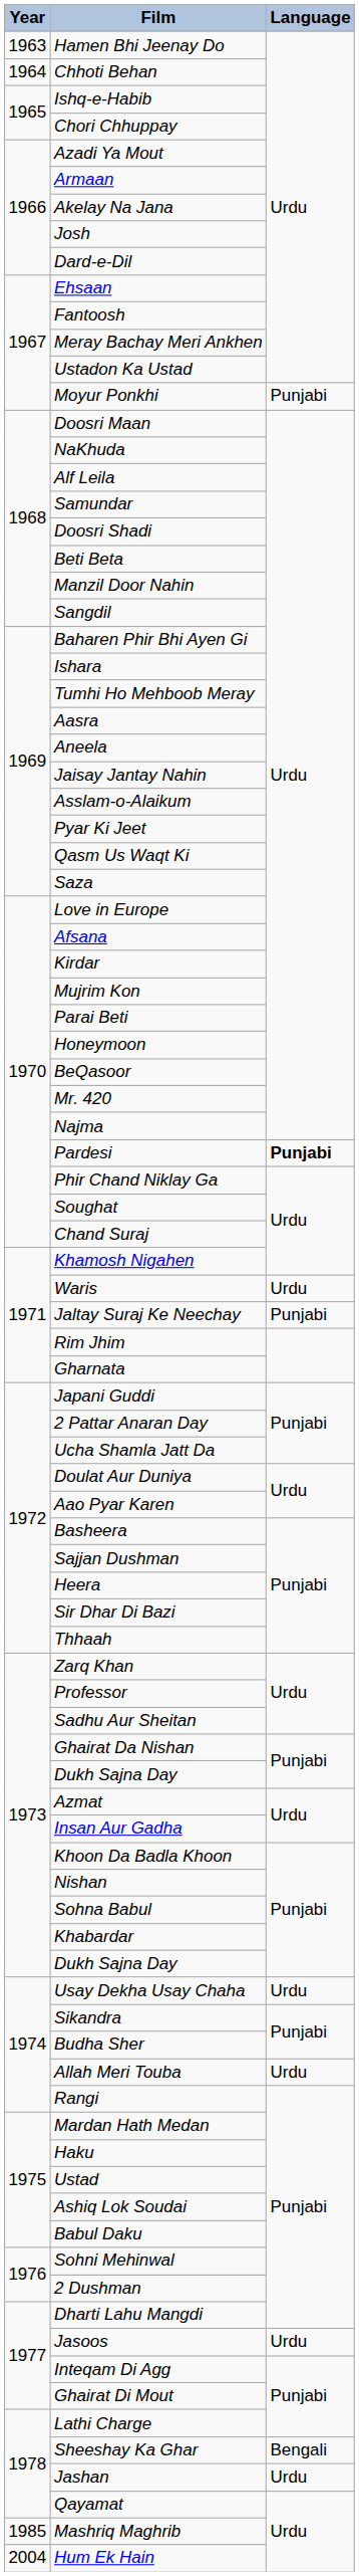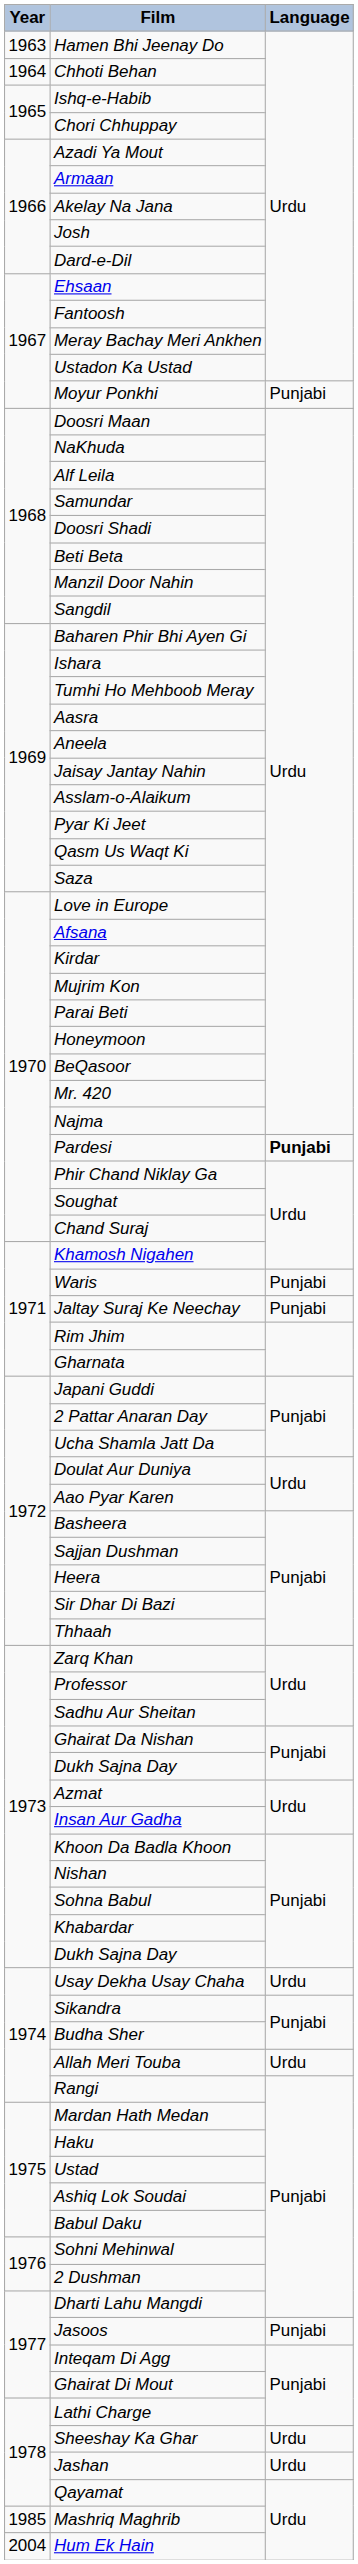 <table class="wikitable sortable plainrowheaders">
 <tr>
 <th style="background:#B0C4DE;">Year</th>
 <th style="background:#B0C4DE;">Film</th>
 <th style="background:#B0C4DE;">Language</th>
 </tr>
 <tr>
 <td>1963</td>
 <td><em>Hamen Bhi Jeenay Do</em></td>
 <td rowspan="13">Urdu</td>
 </tr>
 <tr>
 <td>1964</td>
 <td><em>Chhoti Behan</em></td>
 </tr>
 <tr>
 <td rowspan="2">1965</td>
 <td><em>Ishq-e-Habib</em></td>
 </tr>
 <tr>
 <td><em>Chori Chhuppay</em></td>
 </tr>
 <tr>
 <td rowspan="5">1966</td>
 <td><em>Azadi Ya Mout</em></td>
 </tr>
 <tr>
 <td><em><a href='#'>Armaan</a></em></td>
 </tr>
 <tr>
 <td><em>Akelay Na Jana</em></td>
 </tr>
 <tr>
 <td><em>Josh</em></td>
 </tr>
 <tr>
 <td><em>Dard-e-Dil</em></td>
 </tr>
 <tr>
 <td rowspan="5">1967</td>
 <td><em><a href='#'>Ehsaan</a></em></td>
 </tr>
 <tr>
 <td><em>Fantoosh</em></td>
 </tr>
 <tr>
 <td><em>Meray Bachay Meri Ankhen</em></td>
 </tr>
 <tr>
 <td><em>Ustadon Ka Ustad</em></td>
 </tr>
 <tr>
 <td><em>Moyur Ponkhi</em></td>
 <td>Punjabi</td>
 </tr>
 <tr>
 <td rowspan="8">1968</td>
 <td><em>Doosri Maan</em></td>
 <td rowspan="27">Urdu</td>
 </tr>
 <tr>
 <td><em>NaKhuda</em></td>
 </tr>
 <tr>
 <td><em>Alf Leila</em></td>
 </tr>
 <tr>
 <td><em>Samundar</em></td>
 </tr>
 <tr>
 <td><em>Doosri Shadi</em></td>
 </tr>
 <tr>
 <td><em>Beti Beta</em></td>
 </tr>
 <tr>
 <td><em>Manzil Door Nahin</em></td>
 </tr>
 <tr>
 <td><em>Sangdil</em></td>
 </tr>
 <tr>
 <td rowspan="10">1969</td>
 <td><em>Baharen Phir Bhi Ayen Gi</em></td>
 </tr>
 <tr>
 <td><em>Ishara</em></td>
 </tr>
 <tr>
 <td><em>Tumhi Ho Mehboob Meray</em></td>
 </tr>
 <tr>
 <td><em>Aasra</em></td>
 </tr>
 <tr>
 <td><em>Aneela</em></td>
 </tr>
 <tr>
 <td><em>Jaisay Jantay Nahin</em></td>
 </tr>
 <tr>
 <td><em>Asslam-o-Alaikum</em></td>
 </tr>
 <tr>
 <td><em>Pyar Ki Jeet</em></td>
 </tr>
 <tr>
 <td><em>Qasm Us Waqt Ki</em></td>
 </tr>
 <tr>
 <td><em>Saza</em></td>
 </tr>
 <tr>
 <td rowspan="13">1970</td>
 <td><em>Love in Europe</em></td>
 </tr>
 <tr>
 <td><em><a href='#'>Afsana</a></em></td>
 </tr>
 <tr>
 <td><em>Kirdar</em></td>
 </tr>
 <tr>
 <td><em>Mujrim Kon</em></td>
 </tr>
 <tr>
 <td><em>Parai Beti</em></td>
 </tr>
 <tr>
 <td><em>Honeymoon</em></td>
 </tr>
 <tr>
 <td><em>BeQasoor</em></td>
 </tr>
 <tr>
 <td><em>Mr. 420</em></td>
 </tr>
 <tr>
 <td><em>Najma</em></td>
 </tr>
 <tr>
 <td><em>Pardesi</em></td>
 <td><strong>Punjabi</strong></td>
 </tr>
 <tr>
 <td><em>Phir Chand Niklay Ga</em></td>
 <td rowspan="4">Urdu</td>
 </tr>
 <tr>
 <td><em>Soughat</em></td>
 </tr>
 <tr>
 <td><em>Chand Suraj</em></td>
 </tr>
 <tr>
 <td rowspan="5">1971</td>
 <td><em><a href='#'>Khamosh Nigahen</a></em></td>
 </tr>
 <tr>
 <td><em>Waris</em></td>
-<td>Urdu</td>
+<td>Punjabi</td>
 </tr>
 <tr>
 <td><em>Jaltay Suraj Ke Neechay</em></td>
 <td>Punjabi</td>
 </tr>
 <tr>
 <td><em>Rim Jhim</em></td>
 </tr>
 <tr>
 <td><em>Gharnata</em></td>
 </tr>
 <tr>
 <td rowspan="10">1972</td>
 <td><em>Japani Guddi</em></td>
 <td rowspan="3">Punjabi</td>
 </tr>
 <tr>
 <td><em>2 Pattar Anaran Day</em></td>
 </tr>
 <tr>
 <td><em>Ucha Shamla Jatt Da</em></td>
 </tr>
 <tr>
 <td><em>Doulat Aur Duniya</em></td>
 <td rowspan="2">Urdu</td>
 </tr>
 <tr>
 <td><em>Aao Pyar Karen</em></td>
 </tr>
 <tr>
 <td><em>Basheera</em></td>
 <td rowspan="5">Punjabi</td>
 </tr>
 <tr>
 <td><em>Sajjan Dushman</em></td>
 </tr>
 <tr>
 <td><em>Heera</em></td>
 </tr>
 <tr>
 <td><em>Sir Dhar Di Bazi</em></td>
 </tr>
 <tr>
 <td><em>Thhaah</em></td>
 </tr>
 <tr>
 <td rowspan="12">1973</td>
 <td><em>Zarq Khan</em></td>
 <td rowspan="3">Urdu</td>
 </tr>
 <tr>
 <td><em>Professor</em></td>
 </tr>
 <tr>
 <td><em>Sadhu Aur Sheitan</em></td>
 </tr>
 <tr>
 <td><em>Ghairat Da Nishan</em></td>
 <td rowspan="2">Punjabi</td>
 </tr>
 <tr>
 <td><em>Dukh Sajna Day</em></td>
 </tr>
 <tr>
 <td><em>Azmat</em></td>
 <td rowspan="2">Urdu</td>
 </tr>
 <tr>
 <td><em><a href='#'>Insan Aur Gadha</a></em></td>
 </tr>
 <tr>
 <td><em>Khoon Da Badla Khoon</em></td>
 <td rowspan="5">Punjabi</td>
 </tr>
 <tr>
 <td><em>Nishan</em></td>
 </tr>
 <tr>
 <td><em>Sohna Babul</em></td>
 </tr>
 <tr>
 <td><em>Khabardar</em></td>
 </tr>
 <tr>
 <td><em>Dukh Sajna Day</em></td>
 </tr>
 <tr>
 <td rowspan="5">1974</td>
 <td><em>Usay Dekha Usay Chaha</em></td>
 <td>Urdu</td>
 </tr>
 <tr>
 <td><em>Sikandra</em></td>
 <td rowspan="2">Punjabi</td>
 </tr>
 <tr>
 <td><em>Budha Sher</em></td>
 </tr>
 <tr>
 <td><em> Allah Meri Touba</em></td>
 <td>Urdu</td>
 </tr>
 <tr>
 <td><em>Rangi</em></td>
 <td rowspan="9">Punjabi</td>
 </tr>
 <tr>
 <td rowspan="5">1975</td>
 <td><em>Mardan Hath Medan</em></td>
 </tr>
 <tr>
 <td><em>Haku</em></td>
 </tr>
 <tr>
 <td><em>Ustad</em></td>
 </tr>
 <tr>
 <td><em>Ashiq Lok Soudai</em></td>
 </tr>
 <tr>
 <td><em>Babul Daku</em></td>
 </tr>
 <tr>
 <td rowspan="2">1976</td>
 <td><em>Sohni Mehinwal</em></td>
 </tr>
 <tr>
 <td><em>2 Dushman</em></td>
 </tr>
 <tr>
 <td rowspan="4">1977</td>
 <td><em>Dharti Lahu Mangdi</em></td>
 </tr>
 <tr>
 <td><em>Jasoos</em></td>
-<td>Urdu</td>
+<td>Punjabi</td>
 </tr>
 <tr>
 <td><em>Inteqam Di Agg</em></td>
 <td rowspan="3">Punjabi</td>
 </tr>
 <tr>
 <td><em>Ghairat Di Mout</em></td>
 </tr>
 <tr>
 <td rowspan="4">1978</td>
 <td><em>Lathi Charge</em></td>
 </tr>
 <tr>
 <td><em>Sheeshay Ka Ghar</em></td>
-<td>Bengali</td>
+<td>Urdu</td>
 </tr>
 <tr>
 <td><em>Jashan</em></td>
 <td>Urdu</td>
 </tr>
 <tr>
 <td><em>Qayamat</em></td>
 <td rowspan="3">Urdu</td>
 </tr>
 <tr>
 <td>1985</td>
 <td><em>Mashriq Maghrib</em></td>
 </tr>
 <tr>
 <td>2004</td>
 <td><em><a href='#'>Hum Ek Hain</a></em></td>
 </tr>
 </table>
